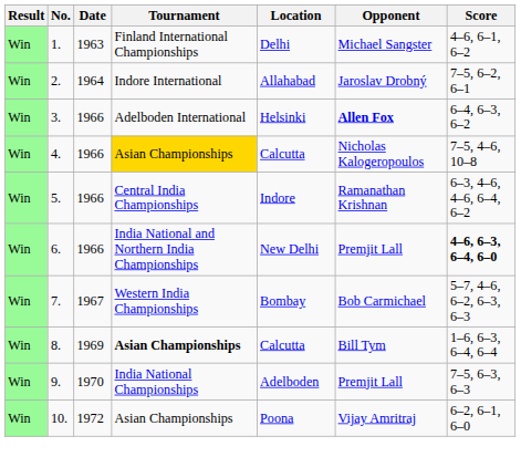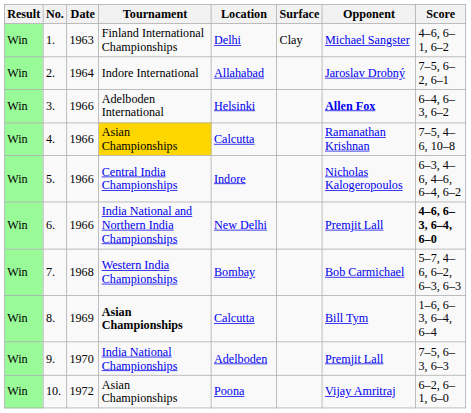 <table class="sortable wikitable">
 <tr>
 <th width=40>Result</th>
 <th width=20>No.</th>
 <th width=50>Date</th>
 <th width=300>Tournament</th>
 <th width=120>Location</th>
+<th width=50>Surface</th>
 <th width=180>Opponent</th>
 <th width=155 class="unsortable">Score</th>
 </tr>
 <tr>
 <td bgcolor=#98fb98>Win</td>
 <td>1.</td>
 <td>1963</td>
 <td>Finland International Championships</td>
 <td><a href='#'>Delhi</a></td>
+<td>Clay</td>
 <td> <a href='#'>Michael Sangster</a></td>
 <td>4–6, 6–1, 6–2</td>
 </tr>
 <tr>
 <td bgcolor=#98fb98>Win</td>
 <td>2.</td>
 <td>1964</td>
 <td>Indore International</td>
 <td><a href='#'>Allahabad</a></td>
+<td></td>
 <td> <a href='#'>Jaroslav Drobný</a></td>
 <td>7–5, 6–2, 6–1</td>
 </tr>
 <tr>
 <td bgcolor=#98fb98>Win</td>
 <td>3.</td>
 <td>1966</td>
 <td>Adelboden International</td>
 <td><a href='#'>Helsinki</a></td>
+<td></td>
 <td><strong> <a href='#'>Allen Fox</a></strong></td>
 <td>6–4, 6–3, 6–2</td>
 </tr>
 <tr>
 <td bgcolor=#98fb98>Win</td>
 <td>4.</td>
 <td>1966</td>
 <td style="background: gold;">Asian Championships</td>
 <td><a href='#'>Calcutta</a></td>
-<td> <a href='#'>Nicholas Kalogeropoulos</a></td>
+<td></td>
+<td> <a href='#'>Ramanathan Krishnan</a></td>
 <td>7–5, 4–6, 10–8</td>
 </tr>
 <tr>
 <td bgcolor=#98fb98>Win</td>
 <td>5.</td>
 <td>1966</td>
 <td><a href='#'>Central India Championships</a></td>
 <td><a href='#'>Indore</a></td>
-<td> <a href='#'>Ramanathan Krishnan</a></td>
+<td></td>
+<td> <a href='#'>Nicholas Kalogeropoulos</a></td>
 <td>6–3, 4–6, 4–6, 6–4, 6–2</td>
 </tr>
 <tr>
 <td bgcolor=#98fb98>Win</td>
 <td>6.</td>
 <td>1966</td>
 <td><a href='#'>India National and Northern India Championships</a></td>
 <td><a href='#'>New Delhi</a></td>
+<td></td>
 <td> <a href='#'>Premjit Lall</a></td>
 <td><strong>4–6, 6–3, 6–4, 6–0</strong></td>
 </tr>
 <tr>
 <td bgcolor=#98fb98>Win</td>
 <td>7.</td>
-<td>1967</td>
+<td>1968</td>
 <td><a href='#'>Western India Championships</a></td>
 <td><a href='#'>Bombay</a></td>
+<td></td>
 <td> <a href='#'>Bob Carmichael</a></td>
 <td>5–7, 4–6, 6–2, 6–3, 6–3</td>
 </tr>
 <tr>
 <td bgcolor=#98fb98>Win</td>
 <td>8.</td>
 <td>1969</td>
 <td><strong>Asian Championships</strong></td>
 <td><a href='#'>Calcutta</a></td>
+<td></td>
 <td> <a href='#'>Bill Tym</a></td>
 <td>1–6, 6–3, 6–4, 6–4</td>
 </tr>
 <tr>
 <td bgcolor=#98fb98>Win</td>
 <td>9.</td>
 <td>1970</td>
 <td><a href='#'>India National Championships</a></td>
 <td><a href='#'>Adelboden</a></td>
+<td></td>
 <td> <a href='#'>Premjit Lall</a></td>
 <td>7–5, 6–3, 6–3</td>
 </tr>
 <tr>
 <td bgcolor=#98fb98>Win</td>
 <td>10.</td>
 <td>1972</td>
 <td>Asian Championships</td>
 <td><a href='#'>Poona</a></td>
+<td></td>
 <td> <a href='#'>Vijay Amritraj</a></td>
 <td>6–2, 6–1, 6–0</td>
 </tr>
 </table>
